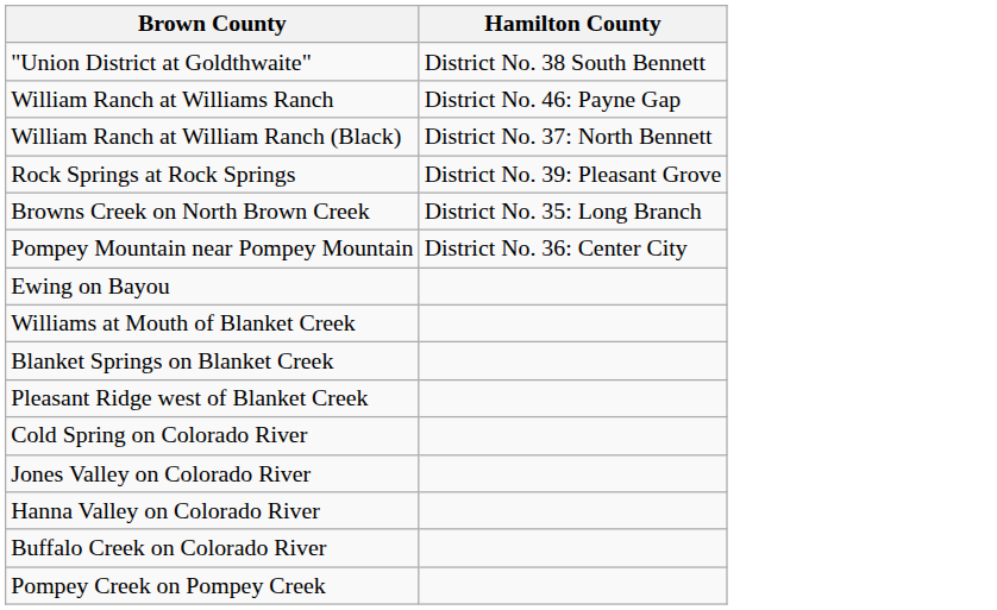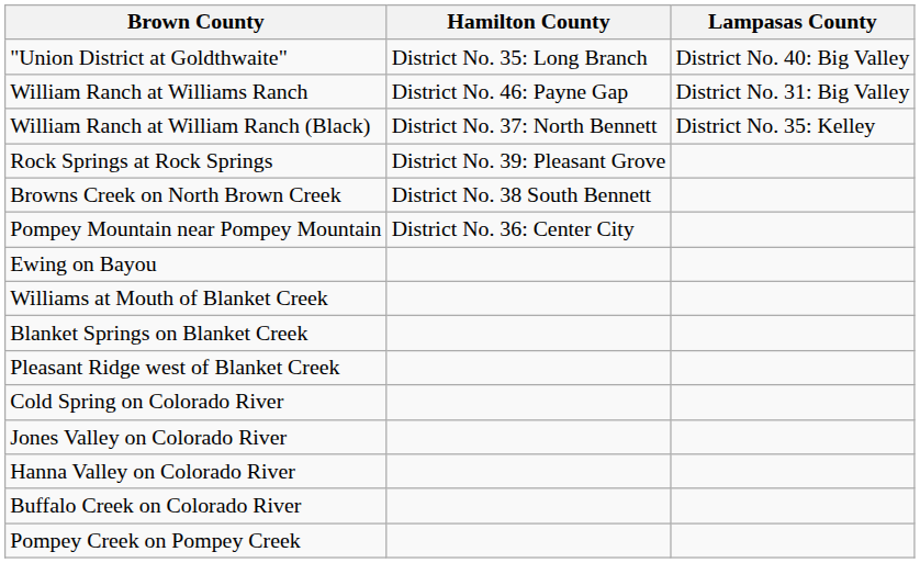 <table class="wikitable mw-collapsible mw-collapsed">
 <tr>
 <th>Brown County</th>
 <th>Hamilton County</th>
+<th>Lampasas County</th>
 </tr>
 <tr>
 <td>"Union District at Goldthwaite"</td>
-<td>District No. 38 South Bennett</td>
+<td>District No. 35: Long Branch</td>
+<td>District No. 40: Big Valley</td>
 </tr>
 <tr>
 <td>William Ranch at Williams Ranch</td>
 <td>District No. 46: Payne Gap</td>
+<td>District No. 31: Big Valley</td>
 </tr>
 <tr>
 <td>William Ranch at William Ranch (Black)</td>
 <td>District No. 37: North Bennett</td>
+<td>District No. 35: Kelley</td>
 </tr>
 <tr>
 <td>Rock Springs at Rock Springs</td>
 <td>District No. 39: Pleasant Grove</td>
+<td></td>
 </tr>
 <tr>
 <td>Browns Creek on North Brown Creek</td>
-<td>District No. 35: Long Branch</td>
+<td>District No. 38 South Bennett</td>
+<td></td>
 </tr>
 <tr>
 <td>Pompey Mountain near Pompey Mountain</td>
 <td>District No. 36: Center City</td>
+<td></td>
 </tr>
 <tr>
 <td>Ewing on Bayou</td>
+<td></td>
 <td></td>
 </tr>
 <tr>
 <td>Williams at Mouth of Blanket Creek</td>
 <td></td>
+<td></td>
 </tr>
 <tr>
 <td>Blanket Springs on Blanket Creek</td>
+<td></td>
 <td></td>
 </tr>
 <tr>
 <td>Pleasant Ridge west of Blanket Creek</td>
 <td></td>
+<td></td>
 </tr>
 <tr>
 <td>Cold Spring on Colorado River</td>
+<td></td>
 <td></td>
 </tr>
 <tr>
 <td>Jones Valley on Colorado River</td>
 <td></td>
+<td></td>
 </tr>
 <tr>
 <td>Hanna Valley on Colorado River</td>
+<td></td>
 <td></td>
 </tr>
 <tr>
 <td>Buffalo Creek on Colorado River</td>
 <td></td>
+<td></td>
 </tr>
 <tr>
 <td>Pompey Creek on Pompey Creek</td>
 <td></td>
+<td></td>
 </tr>
 </table>
